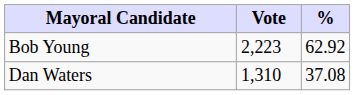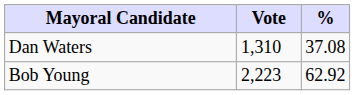 <table class="wikitable">
 <tr>
 <th style="background:#ddf; width:200px;">Mayoral Candidate </th>
 <th style="background:#ddf; width:50px;">Vote</th>
 <th style="background:#ddf; width:30px;">%</th>
 </tr>
 <tr>
+<td>Dan Waters</td>
+<td>1,310</td>
+<td>37.08</td>
+</tr>
+<tr>
 <td>Bob Young</td>
 <td>2,223</td>
 <td>62.92</td>
 </tr>
-<tr>
-<td>Dan Waters</td>
-<td>1,310</td>
-<td>37.08</td>
-</tr>
 </table>
